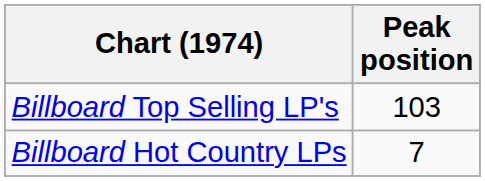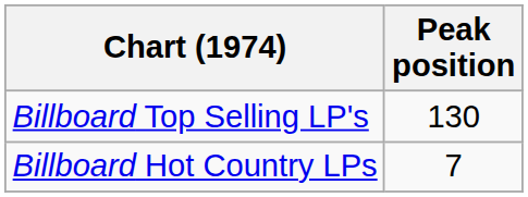 <table class="wikitable sortable">
 <tr>
 <th>Chart (1974)</th>
 <th>Peak<br>position</th>
 </tr>
 <tr>
 <td><a href='#'><em>Billboard</em> Top Selling LP's</a></td>
-<td style="text-align:center;">103</td>
+<td style="text-align:center;">130</td>
 </tr>
 <tr>
 <td><a href='#'><em>Billboard</em> Hot Country LPs</a></td>
 <td style="text-align:center;">7</td>
 </tr>
 </table>
